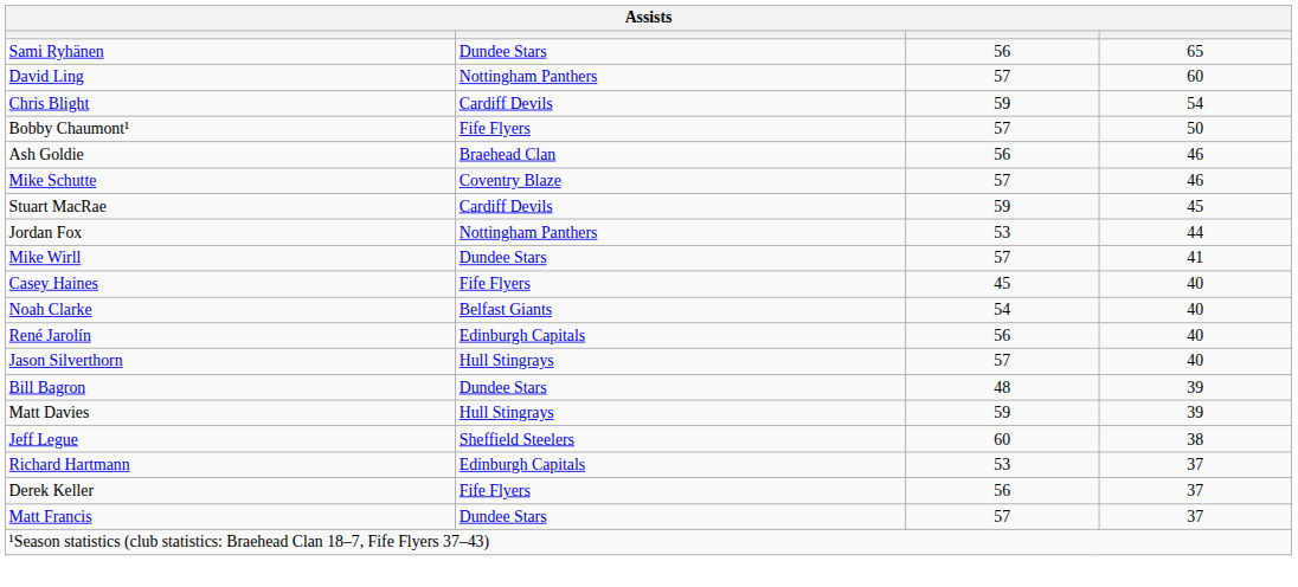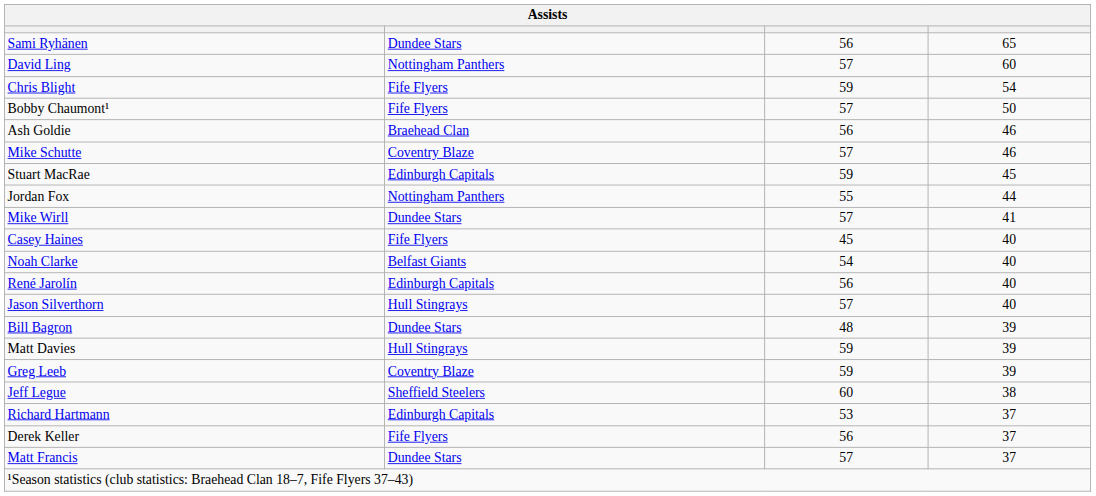 <table class="wikitable collapsible collapsed" style="width: 100%">
 <tr>
 <th colspan=4>Assists</th>
 </tr>
 <tr>
 <th width="35%"></th>
 <th width="35%"></th>
 <th width="15%"></th>
 <th width="15%"></th>
 </tr>
 <tr align=center>
 <td align=left> <a href='#'>Sami Ryhänen</a></td>
 <td align=left><a href='#'>Dundee Stars</a></td>
 <td>56</td>
 <td>65</td>
 </tr>
 <tr align=center>
 <td align=left> <a href='#'>David Ling</a></td>
 <td align=left><a href='#'>Nottingham Panthers</a></td>
 <td>57</td>
 <td>60</td>
 </tr>
 <tr align=center>
 <td align=left> <a href='#'>Chris Blight</a></td>
-<td align=left><a href='#'>Cardiff Devils</a></td>
+<td align=left><a href='#'>Fife Flyers</a></td>
 <td>59</td>
 <td>54</td>
 </tr>
 <tr align=center>
 <td align=left> Bobby Chaumont¹</td>
 <td align=left><a href='#'>Fife Flyers</a></td>
 <td>57</td>
 <td>50</td>
 </tr>
 <tr align=center>
 <td align=left> Ash Goldie</td>
 <td align=left><a href='#'>Braehead Clan</a></td>
 <td>56</td>
 <td>46</td>
 </tr>
 <tr align=center>
 <td align=left> <a href='#'>Mike Schutte</a></td>
 <td align=left><a href='#'>Coventry Blaze</a></td>
 <td>57</td>
 <td>46</td>
 </tr>
 <tr align=center>
 <td align=left> Stuart MacRae</td>
-<td align=left><a href='#'>Cardiff Devils</a></td>
+<td align=left><a href='#'>Edinburgh Capitals</a></td>
 <td>59</td>
 <td>45</td>
 </tr>
 <tr align=center>
 <td align=left> Jordan Fox</td>
 <td align=left><a href='#'>Nottingham Panthers</a></td>
-<td>53</td>
+<td>55</td>
 <td>44</td>
 </tr>
 <tr align=center>
 <td align=left> <a href='#'>Mike Wirll</a></td>
 <td align=left><a href='#'>Dundee Stars</a></td>
 <td>57</td>
 <td>41</td>
 </tr>
 <tr align=center>
 <td align=left> <a href='#'>Casey Haines</a></td>
 <td align=left><a href='#'>Fife Flyers</a></td>
 <td>45</td>
 <td>40</td>
 </tr>
 <tr align=center>
 <td align=left> <a href='#'>Noah Clarke</a></td>
 <td align=left><a href='#'>Belfast Giants</a></td>
 <td>54</td>
 <td>40</td>
 </tr>
 <tr align=center>
 <td align=left> <a href='#'>René Jarolín</a></td>
 <td align=left><a href='#'>Edinburgh Capitals</a></td>
 <td>56</td>
 <td>40</td>
 </tr>
 <tr align=center>
 <td align=left> <a href='#'>Jason Silverthorn</a></td>
 <td align=left><a href='#'>Hull Stingrays</a></td>
 <td>57</td>
 <td>40</td>
 </tr>
 <tr align=center>
 <td align=left> <a href='#'>Bill Bagron</a></td>
 <td align=left><a href='#'>Dundee Stars</a></td>
 <td>48</td>
 <td>39</td>
 </tr>
 <tr align=center>
 <td align=left> Matt Davies</td>
 <td align=left><a href='#'>Hull Stingrays</a></td>
 <td>59</td>
 <td>39</td>
 </tr>
 <tr align=center>
+<td align=left> <a href='#'>Greg Leeb</a></td>
+<td align=left><a href='#'>Coventry Blaze</a></td>
+<td>59</td>
+<td>39</td>
+</tr>
+<tr align=center>
 <td align=left> <a href='#'>Jeff Legue</a></td>
 <td align=left><a href='#'>Sheffield Steelers</a></td>
 <td>60</td>
 <td>38</td>
 </tr>
 <tr align=center>
 <td align=left> <a href='#'>Richard Hartmann</a></td>
 <td align=left><a href='#'>Edinburgh Capitals</a></td>
 <td>53</td>
 <td>37</td>
 </tr>
 <tr align=center>
 <td align=left> Derek Keller</td>
 <td align=left><a href='#'>Fife Flyers</a></td>
 <td>56</td>
 <td>37</td>
 </tr>
 <tr align=center>
 <td align=left> <a href='#'>Matt Francis</a></td>
 <td align=left><a href='#'>Dundee Stars</a></td>
 <td>57</td>
 <td>37</td>
 </tr>
 <tr>
 <td colspan=4>¹Season statistics (club statistics: Braehead Clan 18–7, Fife Flyers 37–43)</td>
 </tr>
 </table>
